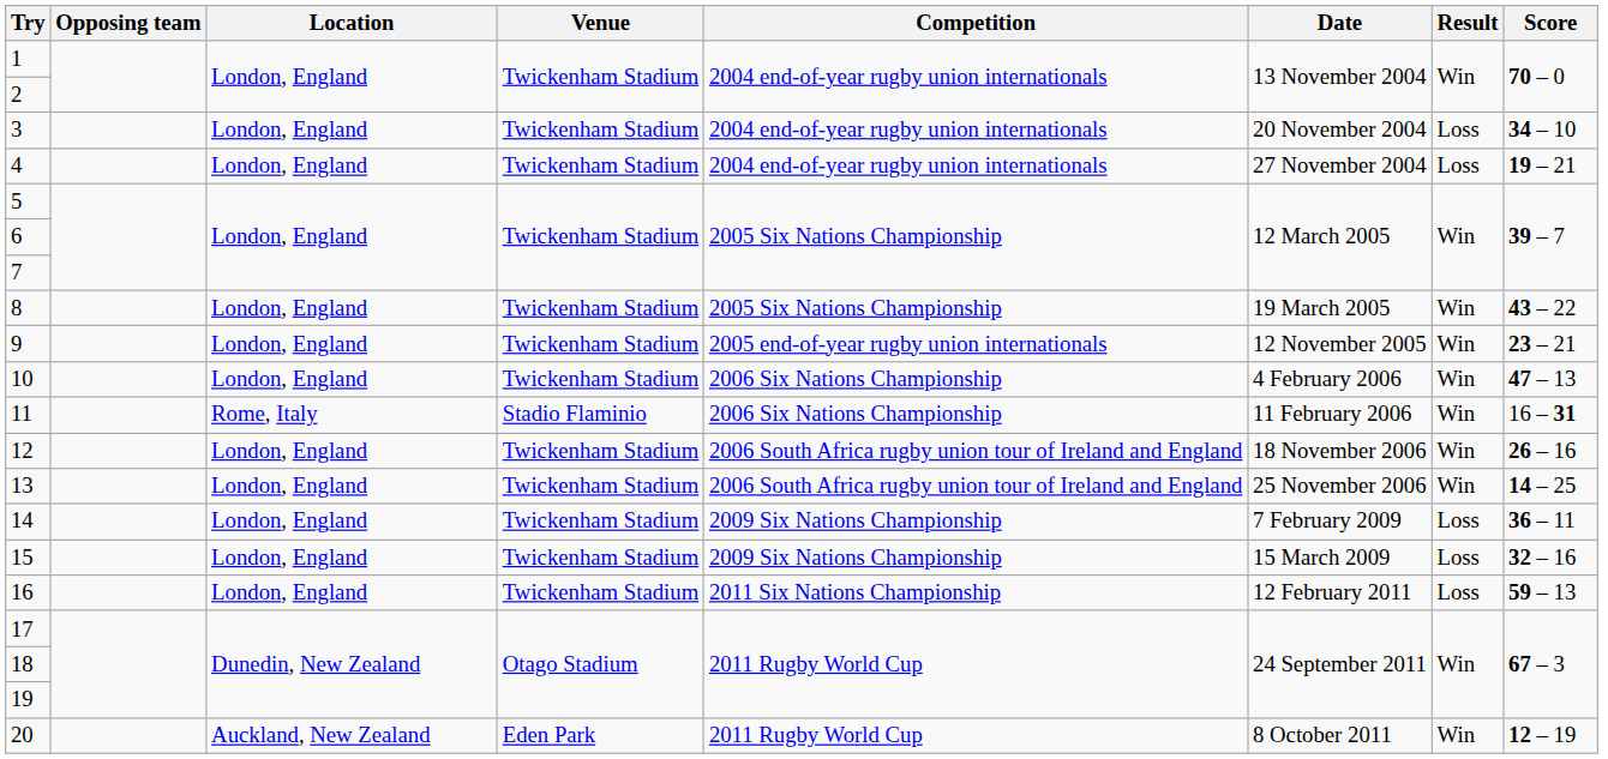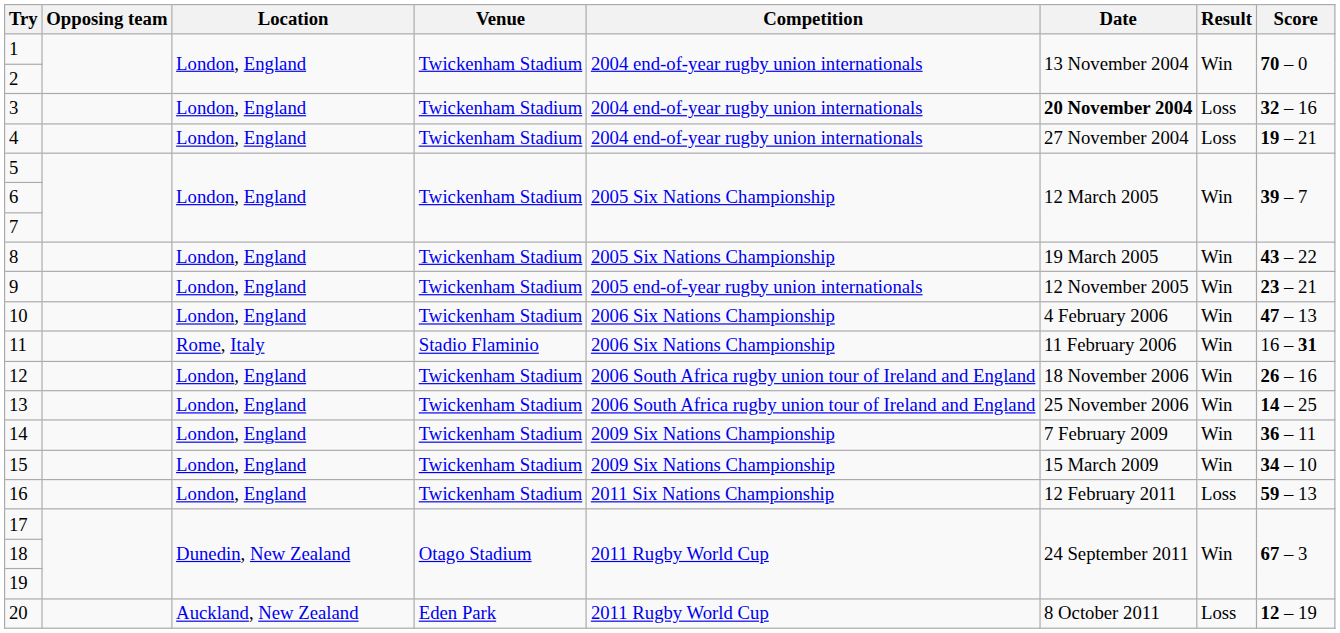 <table class="wikitable" style="font-size:100%">
 <tr>
 <th>Try</th>
 <th>Opposing team</th>
 <th scope="col" style="min-width: 200px; max-width: 1000px;">Location</th>
 <th>Venue</th>
 <th>Competition</th>
 <th>Date</th>
 <th>Result</th>
 <th scope="col" style="min-width: 60px; max-width: 300px;">Score</th>
 </tr>
 <tr>
 <td>1</td>
 <td rowspan="2"></td>
 <td rowspan="2"><a href='#'>London</a>, <a href='#'>England</a></td>
 <td rowspan="2"><a href='#'>Twickenham Stadium</a></td>
 <td rowspan="2"><a href='#'>2004 end-of-year rugby union internationals</a></td>
 <td rowspan="2">13 November 2004</td>
 <td rowspan="2">Win</td>
 <td rowspan="2"><strong>70</strong> – 0</td>
 </tr>
 <tr>
 <td>2</td>
 </tr>
 <tr>
 <td>3</td>
 <td></td>
 <td><a href='#'>London</a>, <a href='#'>England</a></td>
 <td><a href='#'>Twickenham Stadium</a></td>
 <td><a href='#'>2004 end-of-year rugby union internationals</a></td>
-<td>20 November 2004</td>
+<td><strong>20 November 2004</strong></td>
 <td>Loss</td>
-<td><strong>34</strong> – 10</td>
+<td><strong>32</strong> – 16</td>
 </tr>
 <tr>
 <td>4</td>
 <td></td>
 <td><a href='#'>London</a>, <a href='#'>England</a></td>
 <td><a href='#'>Twickenham Stadium</a></td>
 <td><a href='#'>2004 end-of-year rugby union internationals</a></td>
 <td>27 November 2004</td>
 <td>Loss</td>
 <td><strong>19</strong> – 21</td>
 </tr>
 <tr>
 <td>5</td>
 <td rowspan="3"></td>
 <td rowspan="3"><a href='#'>London</a>, <a href='#'>England</a></td>
 <td rowspan="3"><a href='#'>Twickenham Stadium</a></td>
 <td rowspan="3"><a href='#'>2005 Six Nations Championship</a></td>
 <td rowspan="3">12 March 2005</td>
 <td rowspan="3">Win</td>
 <td rowspan="3"><strong>39</strong> – 7</td>
 </tr>
 <tr>
 <td>6</td>
 </tr>
 <tr>
 <td>7</td>
 </tr>
 <tr>
 <td>8</td>
 <td></td>
 <td><a href='#'>London</a>, <a href='#'>England</a></td>
 <td><a href='#'>Twickenham Stadium</a></td>
 <td><a href='#'>2005 Six Nations Championship</a></td>
 <td>19 March 2005</td>
 <td>Win</td>
 <td><strong>43</strong> – 22</td>
 </tr>
 <tr>
 <td>9</td>
 <td></td>
 <td><a href='#'>London</a>, <a href='#'>England</a></td>
 <td><a href='#'>Twickenham Stadium</a></td>
 <td><a href='#'>2005 end-of-year rugby union internationals</a></td>
 <td>12 November 2005</td>
 <td>Win</td>
 <td><strong>23</strong> – 21</td>
 </tr>
 <tr>
 <td>10</td>
 <td></td>
 <td><a href='#'>London</a>, <a href='#'>England</a></td>
 <td><a href='#'>Twickenham Stadium</a></td>
 <td><a href='#'>2006 Six Nations Championship</a></td>
 <td>4 February 2006</td>
 <td>Win</td>
 <td><strong>47</strong> – 13</td>
 </tr>
 <tr>
 <td>11</td>
 <td></td>
 <td><a href='#'>Rome</a>, <a href='#'>Italy</a></td>
 <td><a href='#'>Stadio Flaminio</a></td>
 <td><a href='#'>2006 Six Nations Championship</a></td>
 <td>11 February 2006</td>
 <td>Win</td>
 <td>16 – <strong>31</strong></td>
 </tr>
 <tr>
 <td>12</td>
 <td></td>
 <td><a href='#'>London</a>, <a href='#'>England</a></td>
 <td><a href='#'>Twickenham Stadium</a></td>
 <td><a href='#'>2006 South Africa rugby union tour of Ireland and England</a></td>
 <td>18 November 2006</td>
 <td>Win</td>
 <td><strong>26</strong> – 16</td>
 </tr>
 <tr>
 <td>13</td>
 <td></td>
 <td><a href='#'>London</a>, <a href='#'>England</a></td>
 <td><a href='#'>Twickenham Stadium</a></td>
 <td><a href='#'>2006 South Africa rugby union tour of Ireland and England</a></td>
 <td>25 November 2006</td>
 <td>Win</td>
 <td><strong>14</strong> – 25</td>
 </tr>
 <tr>
 <td>14</td>
 <td></td>
 <td><a href='#'>London</a>, <a href='#'>England</a></td>
 <td><a href='#'>Twickenham Stadium</a></td>
 <td><a href='#'>2009 Six Nations Championship</a></td>
 <td>7 February 2009</td>
-<td>Loss</td>
+<td>Win</td>
 <td><strong>36</strong> – 11</td>
 </tr>
 <tr>
 <td>15</td>
 <td></td>
 <td><a href='#'>London</a>, <a href='#'>England</a></td>
 <td><a href='#'>Twickenham Stadium</a></td>
 <td><a href='#'>2009 Six Nations Championship</a></td>
 <td>15 March 2009</td>
-<td>Loss</td>
-<td><strong>32</strong> – 16</td>
+<td>Win</td>
+<td><strong>34</strong> – 10</td>
 </tr>
 <tr>
 <td>16</td>
 <td></td>
 <td><a href='#'>London</a>, <a href='#'>England</a></td>
 <td><a href='#'>Twickenham Stadium</a></td>
 <td><a href='#'>2011 Six Nations Championship</a></td>
 <td>12 February 2011</td>
 <td>Loss</td>
 <td><strong>59</strong> – 13</td>
 </tr>
 <tr>
 <td>17</td>
 <td rowspan="3"></td>
 <td rowspan="3"><a href='#'>Dunedin</a>, <a href='#'>New Zealand</a></td>
 <td rowspan="3"><a href='#'>Otago Stadium</a></td>
 <td rowspan="3"><a href='#'>2011 Rugby World Cup</a></td>
 <td rowspan="3">24 September 2011</td>
 <td rowspan="3">Win</td>
 <td rowspan="3"><strong>67</strong> – 3</td>
 </tr>
 <tr>
 <td>18</td>
 </tr>
 <tr>
 <td>19</td>
 </tr>
 <tr>
 <td>20</td>
 <td></td>
 <td><a href='#'>Auckland</a>, <a href='#'>New Zealand</a></td>
 <td><a href='#'>Eden Park</a></td>
 <td><a href='#'>2011 Rugby World Cup</a></td>
 <td>8 October 2011</td>
-<td>Win</td>
+<td>Loss</td>
 <td><strong>12</strong> – 19</td>
 </tr>
 </table>
